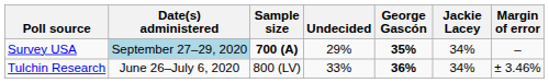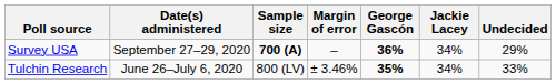 <table class="wikitable" style="font-size:90%;text-align:center;">
 <tr valign=bottom>
 <th>Poll source</th>
 <th>Date(s)<br>administered</th>
 <th>Sample<br>size</th>
-<th>Undecided</th>
+<th>Margin<br>of error</th>
 <th style="width:60px;">George<br>Gascón</th>
 <th style="width:60px;">Jackie<br>Lacey</th>
-<th>Margin<br>of error</th>
+<th>Undecided</th>
 </tr>
 <tr>
 <td style="text-align:left;"><a href='#'>Survey USA</a></td>
-<td style="background: lightblue;">September 27–29, 2020</td>
+<td>September 27–29, 2020</td>
 <td><strong>700 (A)</strong></td>
+<td>–</td>
+<td><strong>36%</strong></td>
+<td>34%</td>
 <td>29%</td>
-<td><strong>35%</strong></td>
-<td>34%</td>
-<td>–</td>
 </tr>
 <tr>
 <td style="text-align:left;"><a href='#'>Tulchin Research</a></td>
 <td>June 26–July 6, 2020</td>
 <td>800 (LV)</td>
+<td>± 3.46%</td>
+<td><strong>35%</strong></td>
+<td>34%</td>
 <td>33%</td>
-<td><strong>36%</strong></td>
-<td>34%</td>
-<td>± 3.46%</td>
 </tr>
 </table>
